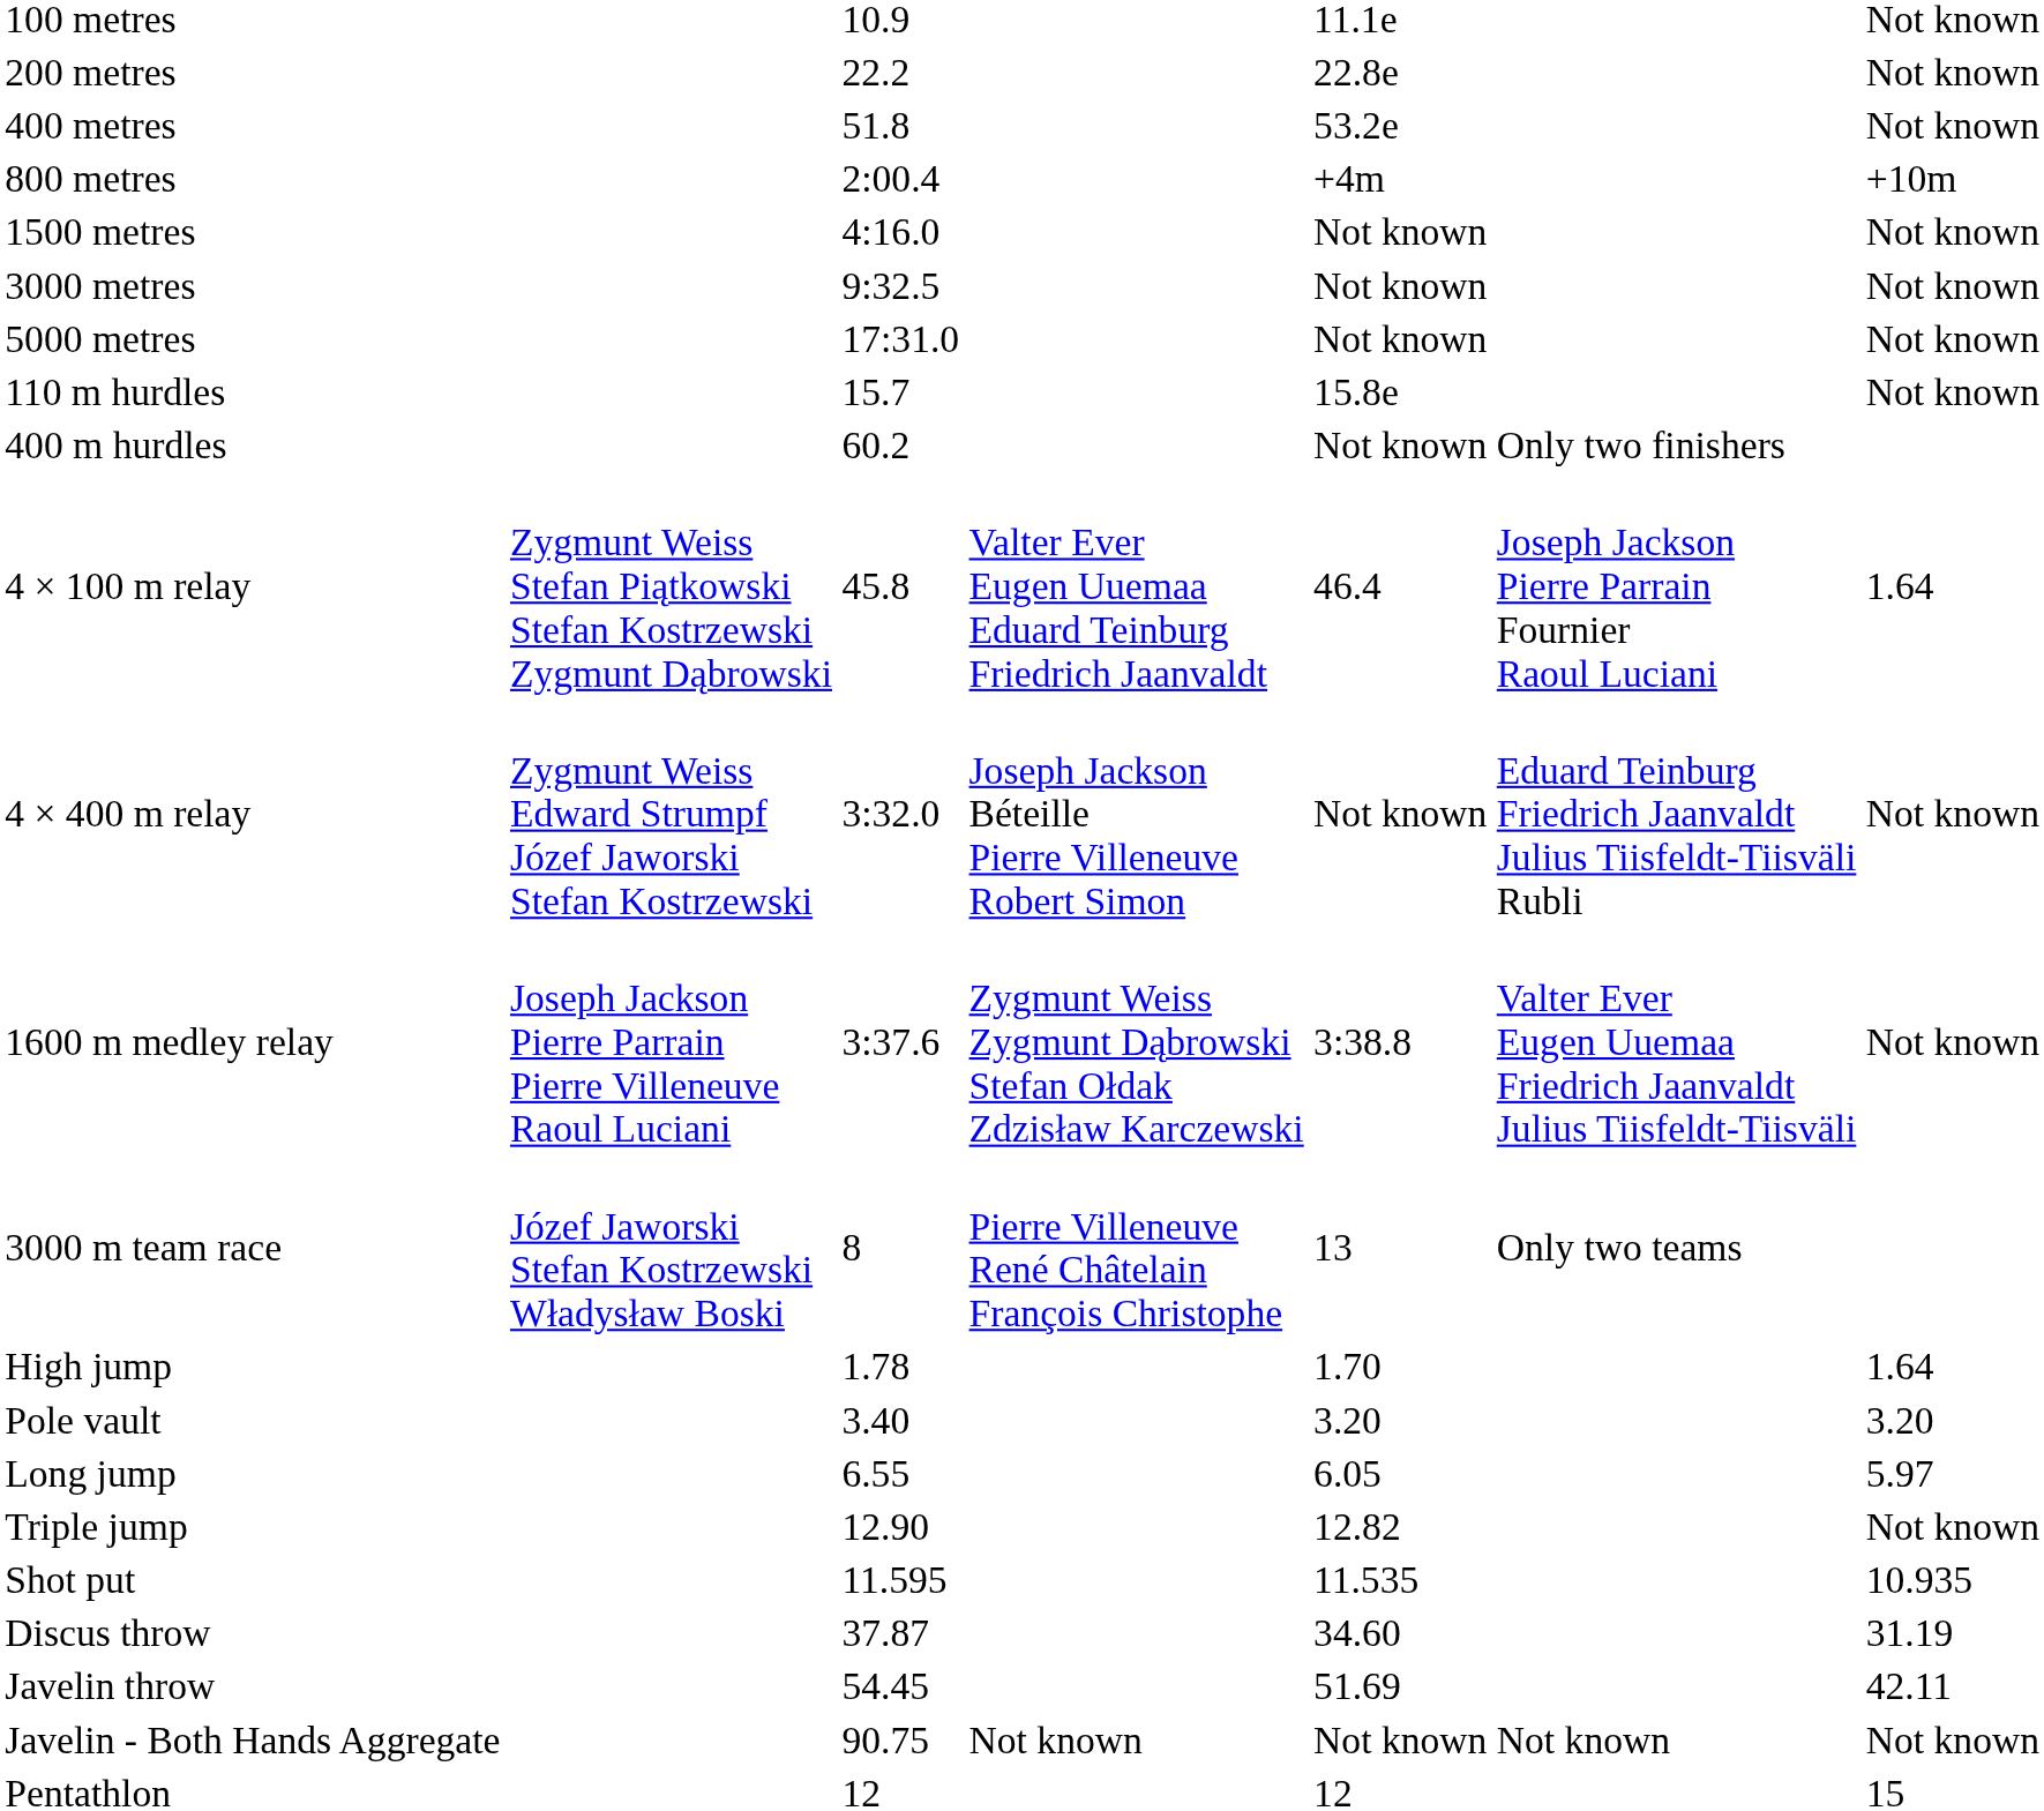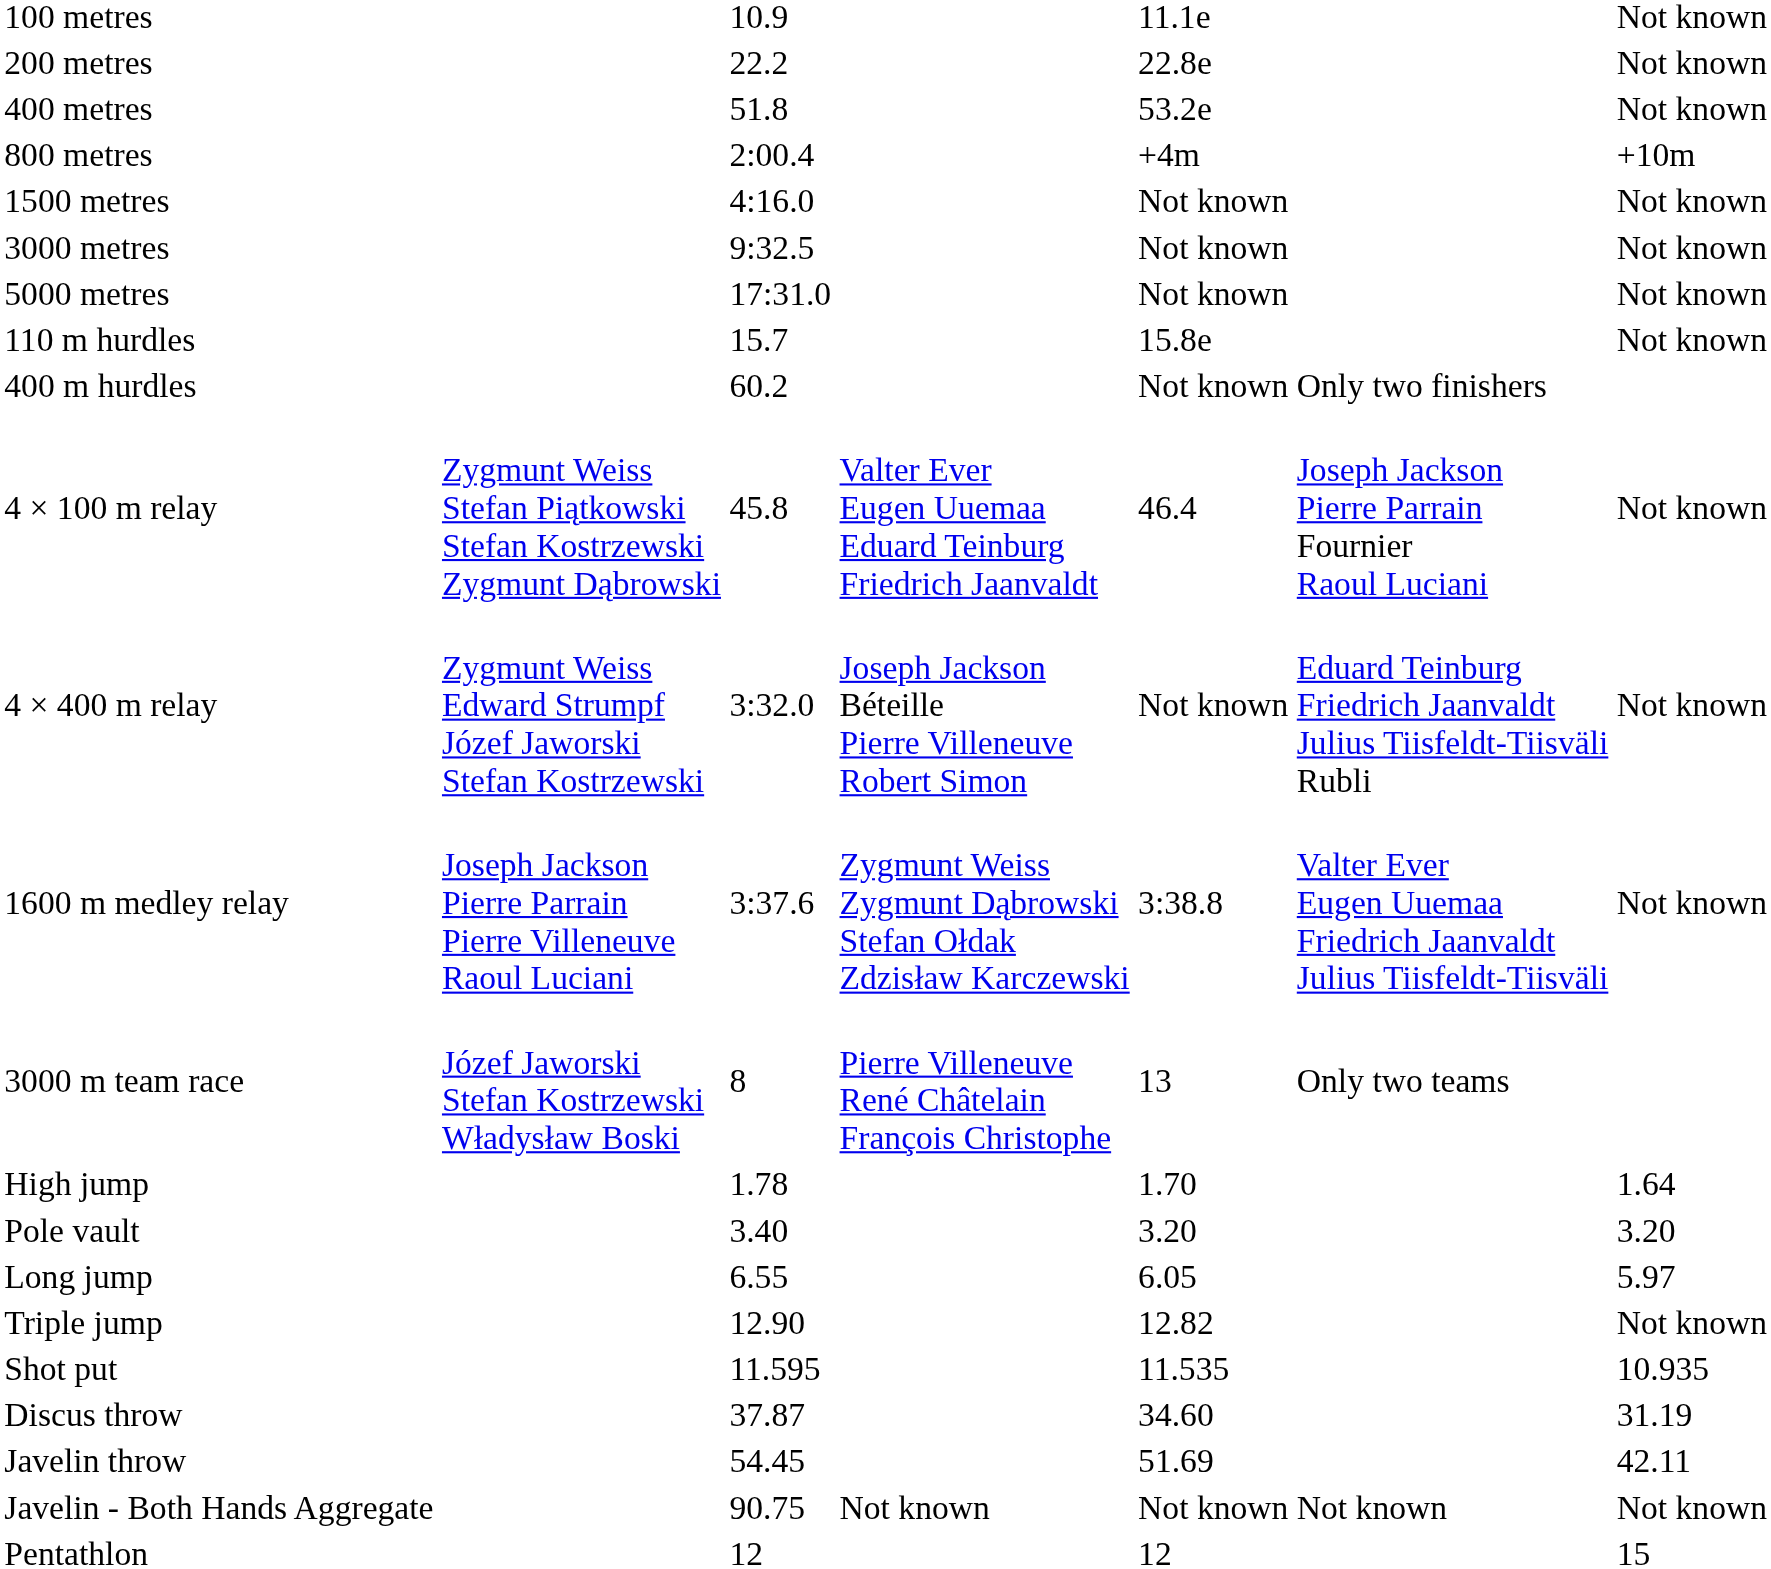 <table>
 <tr>
 <td>100 metres</td>
 <td></td>
 <td>10.9</td>
 <td></td>
 <td>11.1e</td>
 <td></td>
 <td>Not known</td>
 </tr>
 <tr>
 <td>200 metres</td>
 <td></td>
 <td>22.2</td>
 <td></td>
 <td>22.8e</td>
 <td></td>
 <td>Not known</td>
 </tr>
 <tr>
 <td>400 metres</td>
 <td></td>
 <td>51.8</td>
 <td></td>
 <td>53.2e</td>
 <td></td>
 <td>Not known</td>
 </tr>
 <tr>
 <td>800 metres</td>
 <td></td>
 <td>2:00.4</td>
 <td></td>
 <td>+4m</td>
 <td></td>
 <td>+10m</td>
 </tr>
 <tr>
 <td>1500 metres</td>
 <td></td>
 <td>4:16.0</td>
 <td></td>
 <td>Not known</td>
 <td></td>
 <td>Not known</td>
 </tr>
 <tr>
 <td>3000 metres</td>
 <td></td>
 <td>9:32.5</td>
 <td></td>
 <td>Not known</td>
 <td></td>
 <td>Not known</td>
 </tr>
 <tr>
 <td>5000 metres</td>
 <td></td>
 <td>17:31.0</td>
 <td></td>
 <td>Not known</td>
 <td></td>
 <td>Not known</td>
 </tr>
 <tr>
 <td>110 m hurdles</td>
 <td></td>
 <td>15.7</td>
 <td></td>
 <td>15.8e</td>
 <td></td>
 <td>Not known</td>
 </tr>
 <tr>
 <td>400 m hurdles</td>
 <td></td>
 <td>60.2</td>
 <td></td>
 <td>Not known</td>
 <td>Only two finishers</td>
 <td></td>
 </tr>
 <tr>
 <td>4 × 100 m relay</td>
 <td><br><a href='#'>Zygmunt Weiss</a><br><a href='#'>Stefan Piątkowski</a><br><a href='#'>Stefan Kostrzewski</a><br><a href='#'>Zygmunt Dąbrowski</a></td>
 <td>45.8</td>
 <td><br><a href='#'>Valter Ever</a><br><a href='#'>Eugen Uuemaa</a><br><a href='#'>Eduard Teinburg</a><br><a href='#'>Friedrich Jaanvaldt</a></td>
 <td>46.4</td>
 <td><br><a href='#'>Joseph Jackson</a><br><a href='#'>Pierre Parrain</a><br>Fournier<br><a href='#'>Raoul Luciani</a></td>
-<td>1.64</td>
+<td>Not known</td>
 </tr>
 <tr>
 <td>4 × 400 m relay</td>
 <td><br><a href='#'>Zygmunt Weiss</a><br><a href='#'>Edward Strumpf</a><br><a href='#'>Józef Jaworski</a><br><a href='#'>Stefan Kostrzewski</a></td>
 <td>3:32.0</td>
 <td><br><a href='#'>Joseph Jackson</a><br>Béteille<br><a href='#'>Pierre Villeneuve</a><br><a href='#'>Robert Simon</a></td>
 <td>Not known</td>
 <td><br><a href='#'>Eduard Teinburg</a><br><a href='#'>Friedrich Jaanvaldt</a><br><a href='#'>Julius Tiisfeldt-Tiisväli</a><br>Rubli</td>
 <td>Not known</td>
 </tr>
 <tr>
 <td>1600 m medley relay</td>
 <td><br><a href='#'>Joseph Jackson</a><br><a href='#'>Pierre Parrain</a><br><a href='#'>Pierre Villeneuve</a><br><a href='#'>Raoul Luciani</a></td>
 <td>3:37.6</td>
 <td><br><a href='#'>Zygmunt Weiss</a><br><a href='#'>Zygmunt Dąbrowski</a><br><a href='#'>Stefan Ołdak</a><br><a href='#'>Zdzisław Karczewski</a></td>
 <td>3:38.8</td>
 <td><br><a href='#'>Valter Ever</a><br><a href='#'>Eugen Uuemaa</a><br><a href='#'>Friedrich Jaanvaldt</a><br><a href='#'>Julius Tiisfeldt-Tiisväli</a></td>
 <td>Not known</td>
 </tr>
 <tr>
 <td>3000 m team race</td>
 <td><br><a href='#'>Józef Jaworski</a><br><a href='#'>Stefan Kostrzewski</a><br><a href='#'>Władysław Boski</a></td>
 <td>8</td>
 <td><br><a href='#'>Pierre Villeneuve</a><br><a href='#'>René Châtelain</a><br><a href='#'>François Christophe</a></td>
 <td>13</td>
 <td>Only two teams</td>
 <td></td>
 </tr>
 <tr>
 <td>High jump</td>
 <td></td>
 <td>1.78</td>
 <td></td>
 <td>1.70</td>
 <td></td>
 <td>1.64</td>
 </tr>
 <tr>
 <td>Pole vault</td>
 <td></td>
 <td>3.40</td>
 <td></td>
 <td>3.20</td>
 <td></td>
 <td>3.20</td>
 </tr>
 <tr>
 <td>Long jump</td>
 <td></td>
 <td>6.55</td>
 <td></td>
 <td>6.05</td>
 <td></td>
 <td>5.97</td>
 </tr>
 <tr>
 <td>Triple jump</td>
 <td></td>
 <td>12.90</td>
 <td></td>
 <td>12.82</td>
 <td></td>
 <td>Not known</td>
 </tr>
 <tr>
 <td>Shot put</td>
 <td></td>
 <td>11.595</td>
 <td></td>
 <td>11.535</td>
 <td></td>
 <td>10.935</td>
 </tr>
 <tr>
 <td>Discus throw</td>
 <td></td>
 <td>37.87</td>
 <td></td>
 <td>34.60</td>
 <td></td>
 <td>31.19</td>
 </tr>
 <tr>
 <td>Javelin throw</td>
 <td></td>
 <td>54.45</td>
 <td></td>
 <td>51.69</td>
 <td></td>
 <td>42.11</td>
 </tr>
 <tr>
 <td>Javelin - Both Hands Aggregate</td>
 <td></td>
 <td>90.75</td>
 <td>Not known</td>
 <td>Not known</td>
 <td>Not known</td>
 <td>Not known</td>
 </tr>
 <tr>
 <td>Pentathlon</td>
 <td></td>
 <td>12</td>
 <td></td>
 <td>12</td>
 <td></td>
 <td>15</td>
 </tr>
 </table>
